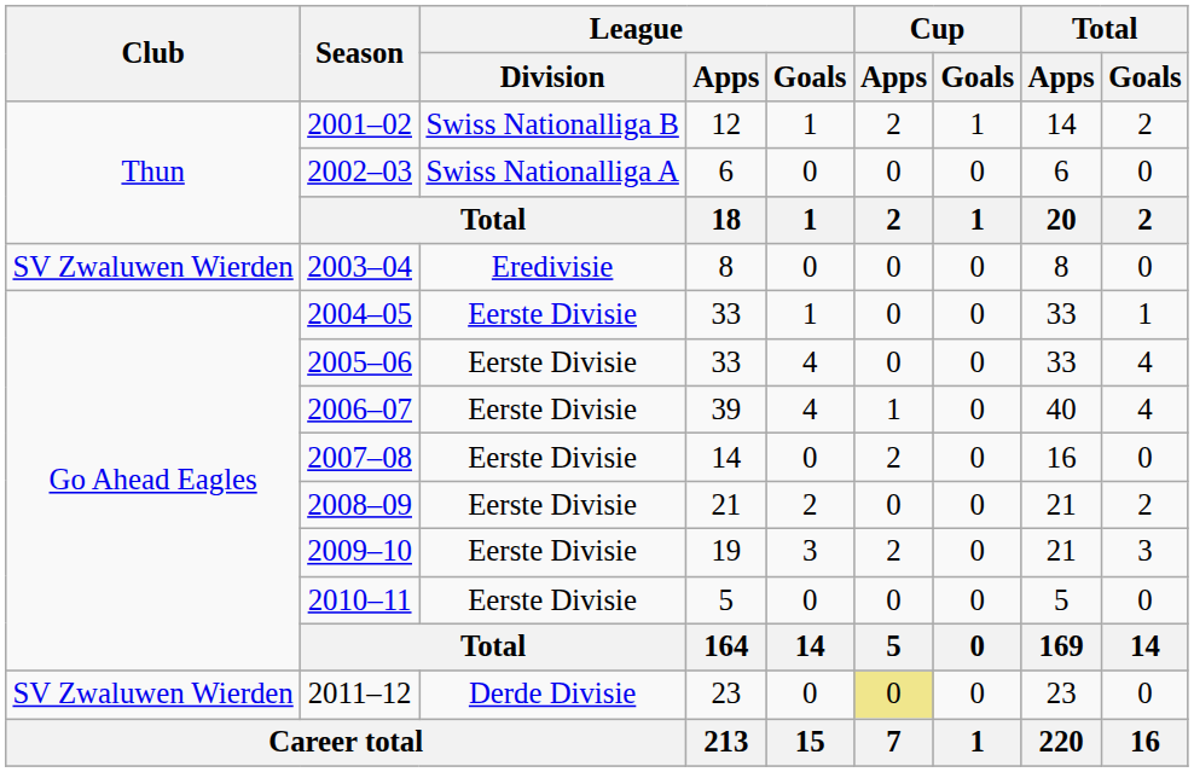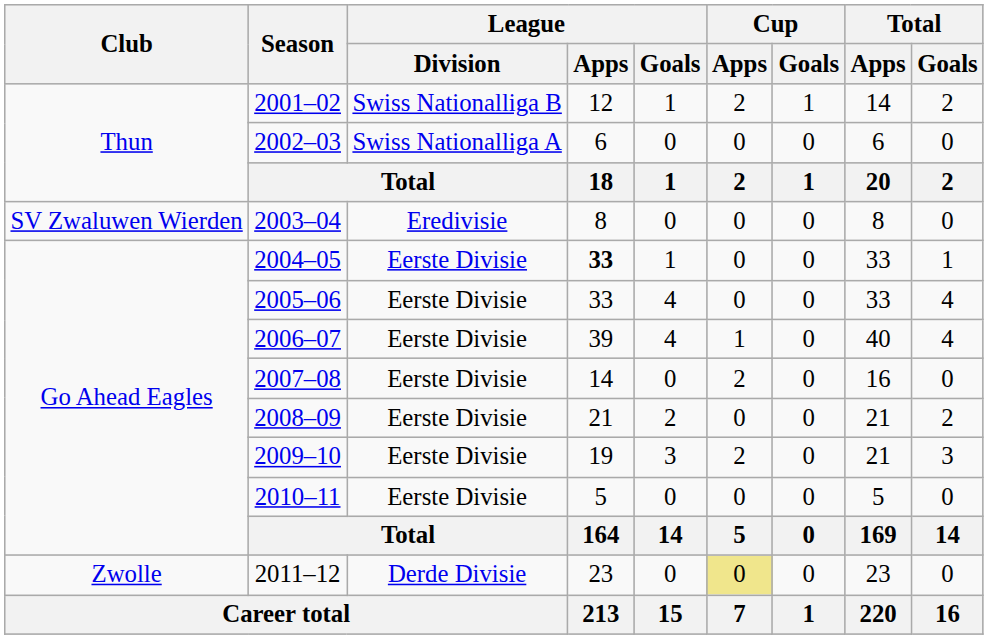 <table class="wikitable" style="text-align:center">
 <tr>
 <th rowspan="2">Club</th>
 <th rowspan="2">Season</th>
 <th colspan="3">League</th>
 <th colspan="2">Cup</th>
 <th colspan="2">Total</th>
 </tr>
 <tr>
 <th>Division</th>
 <th>Apps</th>
 <th>Goals</th>
 <th>Apps</th>
 <th>Goals</th>
 <th>Apps</th>
 <th>Goals</th>
 </tr>
 <tr>
 <td rowspan=3><a href='#'>Thun</a></td>
 <td><a href='#'>2001–02</a></td>
 <td><a href='#'>Swiss Nationalliga B</a></td>
 <td>12</td>
 <td>1</td>
 <td>2</td>
 <td>1</td>
 <td>14</td>
 <td>2</td>
 </tr>
 <tr>
 <td><a href='#'>2002–03</a></td>
 <td><a href='#'>Swiss Nationalliga A</a></td>
 <td>6</td>
 <td>0</td>
 <td>0</td>
 <td>0</td>
 <td>6</td>
 <td>0</td>
 </tr>
 <tr>
 <th colspan=2>Total</th>
 <th>18</th>
 <th>1</th>
 <th>2</th>
 <th>1</th>
 <th>20</th>
 <th>2</th>
 </tr>
 <tr>
 <td><a href='#'>SV Zwaluwen Wierden</a></td>
 <td><a href='#'>2003–04</a></td>
 <td><a href='#'>Eredivisie</a></td>
 <td>8</td>
 <td>0</td>
 <td>0</td>
 <td>0</td>
 <td>8</td>
 <td>0</td>
 </tr>
 <tr>
 <td rowspan=8><a href='#'>Go Ahead Eagles</a></td>
 <td><a href='#'>2004–05</a></td>
 <td><a href='#'>Eerste Divisie</a></td>
-<td>33</td>
+<td><strong>33</strong></td>
 <td>1</td>
 <td>0</td>
 <td>0</td>
 <td>33</td>
 <td>1</td>
 </tr>
 <tr>
 <td><a href='#'>2005–06</a></td>
 <td>Eerste Divisie</td>
 <td>33</td>
 <td>4</td>
 <td>0</td>
 <td>0</td>
 <td>33</td>
 <td>4</td>
 </tr>
 <tr>
 <td><a href='#'>2006–07</a></td>
 <td>Eerste Divisie</td>
 <td>39</td>
 <td>4</td>
 <td>1</td>
 <td>0</td>
 <td>40</td>
 <td>4</td>
 </tr>
 <tr>
 <td><a href='#'>2007–08</a></td>
 <td>Eerste Divisie</td>
 <td>14</td>
 <td>0</td>
 <td>2</td>
 <td>0</td>
 <td>16</td>
 <td>0</td>
 </tr>
 <tr>
 <td><a href='#'>2008–09</a></td>
 <td>Eerste Divisie</td>
 <td>21</td>
 <td>2</td>
 <td>0</td>
 <td>0</td>
 <td>21</td>
 <td>2</td>
 </tr>
 <tr>
 <td><a href='#'>2009–10</a></td>
 <td>Eerste Divisie</td>
 <td>19</td>
 <td>3</td>
 <td>2</td>
 <td>0</td>
 <td>21</td>
 <td>3</td>
 </tr>
 <tr>
 <td><a href='#'>2010–11</a></td>
 <td>Eerste Divisie</td>
 <td>5</td>
 <td>0</td>
 <td>0</td>
 <td>0</td>
 <td>5</td>
 <td>0</td>
 </tr>
 <tr>
 <th colspan=2>Total</th>
 <th>164</th>
 <th>14</th>
 <th>5</th>
 <th>0</th>
 <th>169</th>
 <th>14</th>
 </tr>
 <tr>
-<td><a href='#'>SV Zwaluwen Wierden</a></td>
+<td><a href='#'>Zwolle</a></td>
 <td>2011–12</td>
 <td><a href='#'>Derde Divisie</a></td>
 <td>23</td>
 <td>0</td>
 <td style="background: khaki;">0</td>
 <td>0</td>
 <td>23</td>
 <td>0</td>
 </tr>
 <tr>
 <th colspan="3">Career total</th>
 <th>213</th>
 <th>15</th>
 <th>7</th>
 <th>1</th>
 <th>220</th>
 <th>16</th>
 </tr>
 </table>
